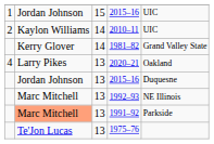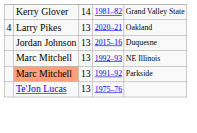 <table class="wikitable">
 <tr>
-</tr>
-<tr>
-<td>1</td>
-<td>Jordan Johnson</td>
-<td>15</td>
-<td style="font-size:80%;"><a href='#'>2015–16</a></td>
-<td style="font-size:80%;">UIC</td>
-</tr>
-<tr>
-<td>2</td>
-<td>Kaylon Williams</td>
-<td>14</td>
-<td style="font-size:80%;"><a href='#'>2010–11</a></td>
-<td style="font-size:80%;">UIC</td>
 </tr>
 <tr>
 <td></td>
 <td>Kerry Glover</td>
 <td>14</td>
 <td style="font-size:80%;"><a href='#'>1981–82</a></td>
 <td style="font-size:80%;">Grand Valley State</td>
 </tr>
 <tr>
 <td>4</td>
 <td>Larry Pikes</td>
 <td>13</td>
 <td style="font-size:80%;"><a href='#'>2020–21</a></td>
 <td style="font-size:80%;">Oakland</td>
 </tr>
 <tr>
 <td></td>
 <td>Jordan Johnson</td>
 <td>13</td>
 <td style="font-size:80%;"><a href='#'>2015–16</a></td>
 <td style="font-size:80%;">Duquesne</td>
 </tr>
 <tr>
 <td></td>
 <td>Marc Mitchell</td>
 <td>13</td>
 <td style="font-size:80%;"><a href='#'>1992–93</a></td>
 <td style="font-size:80%;">NE Illinois</td>
 </tr>
 <tr>
 <td></td>
 <td style="background: lightsalmon;">Marc Mitchell</td>
 <td>13</td>
 <td style="font-size:80%;"><a href='#'>1991–92</a></td>
 <td style="font-size:80%;">Parkside</td>
 </tr>
 <tr>
 <td></td>
 <td><a href='#'>Te'Jon Lucas</a></td>
 <td>13</td>
 <td style="font-size:80%;"><a href='#'>1975–76</a></td>
 <td style="font-size:80%;"></td>
 </tr>
 </table>
